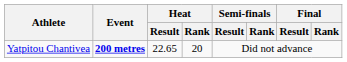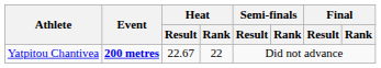 <table class="wikitable" style="font-size:90%; text-align:center">
 <tr>
 <th rowspan="2">Athlete</th>
 <th rowspan="2">Event</th>
 <th colspan="2">Heat</th>
 <th colspan="2">Semi-finals</th>
 <th colspan="2">Final</th>
 </tr>
 <tr>
 <th>Result</th>
 <th>Rank</th>
 <th>Result</th>
 <th>Rank</th>
 <th>Result</th>
 <th>Rank</th>
 </tr>
 <tr>
 <td align="left"><a href='#'>Yatpitou Chantivea</a></td>
 <td align="left"><strong><a href='#'>200 metres</a></strong></td>
-<td>22.65</td>
-<td>20</td>
+<td>22.67</td>
+<td>22</td>
 <td colspan="4">Did not advance</td>
 </tr>
 </table>
